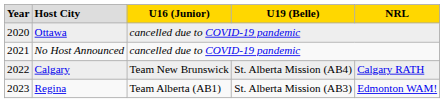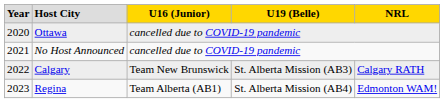 <table class="wikitable" style="text-align:center; font-size:83%">
 <tr align="left" style="font-weight:bold; background-color:#dddddd;" |>
 <td align="left">Year</td>
 <td align="left">Host City</td>
 <td style="background:gold"; align="center">U16 (Junior)</td>
 <td style="background:gold"; align="center">U19 (Belle)</td>
 <td style="background:gold"; align="center">NRL</td>
 </tr>
 <tr align="Left" bgcolor="#eeeeee">
 <td align="left">2020</td>
 <td align="left"> <a href='#'>Ottawa</a></td>
 <td colspan="3"><em>cancelled due to <a href='#'>COVID-19 pandemic</a></em></td>
 </tr>
 <tr align="Left">
 <td align="left">2021</td>
 <td align="center"><em>No Host Announced</em></td>
 <td colspan="3"><em>cancelled due to <a href='#'>COVID-19 pandemic</a></em></td>
 </tr>
 <tr align="Left" bgcolor="#eeeeee">
 <td align="left">2022</td>
 <td> <a href='#'>Calgary</a></td>
 <td> Team New Brunswick</td>
-<td> St. Alberta Mission (AB4)</td>
+<td> St. Alberta Mission (AB3)</td>
 <td> <a href='#'>Calgary RATH</a></td>
 </tr>
 <tr align="Left">
 <td align="left">2023</td>
 <td> <a href='#'>Regina</a></td>
 <td> Team Alberta (AB1)</td>
-<td> St. Alberta Mission (AB3)</td>
+<td> St. Alberta Mission (AB4)</td>
 <td> <a href='#'>Edmonton WAM!</a></td>
 </tr>
 </table>
